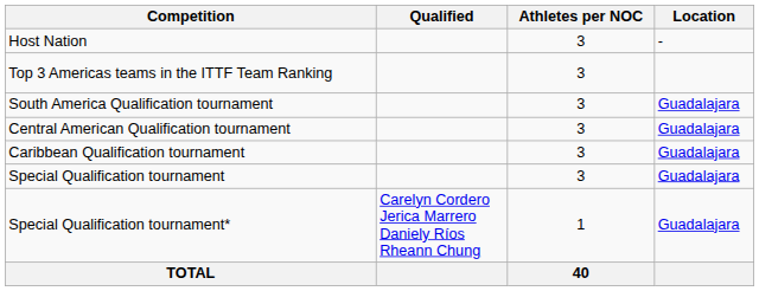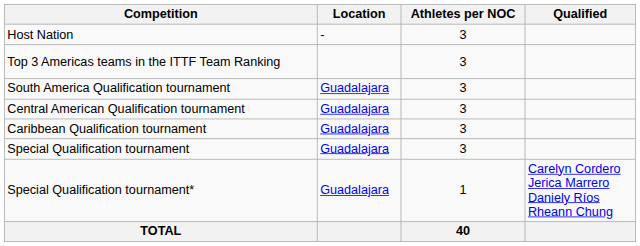 <table class = "wikitable" width=800>
 <tr>
 <th>Competition</th>
+<th>Location</th>
+<th>Athletes per NOC</th>
 <th>Qualified</th>
-<th>Athletes per NOC</th>
-<th>Location</th>
 </tr>
 <tr>
 <td>Host Nation</td>
-<td></td>
-<td align=center>3</td>
 <td>-</td>
-</tr>
-<tr>
-<td>Top 3 Americas teams in the ITTF Team Ranking</td>
-<td>  <br>  <br> </td>
 <td align=center>3</td>
 <td></td>
 </tr>
 <tr>
+<td>Top 3 Americas teams in the ITTF Team Ranking</td>
+<td></td>
+<td align=center>3</td>
+<td>  <br>  <br> </td>
+</tr>
+<tr>
 <td>South America Qualification tournament</td>
+<td> <a href='#'>Guadalajara</a></td>
+<td align=center>3</td>
 <td>  <br> </td>
-<td align=center>3</td>
-<td> <a href='#'>Guadalajara</a></td>
 </tr>
 <tr>
 <td>Central American Qualification tournament</td>
+<td> <a href='#'>Guadalajara</a></td>
+<td align=center>3</td>
 <td>  <br> </td>
-<td align=center>3</td>
-<td> <a href='#'>Guadalajara</a></td>
 </tr>
 <tr>
 <td>Caribbean Qualification tournament</td>
+<td> <a href='#'>Guadalajara</a></td>
+<td align=center>3</td>
 <td>  <br> </td>
-<td align=center>3</td>
-<td> <a href='#'>Guadalajara</a></td>
 </tr>
 <tr>
 <td>Special Qualification tournament</td>
+<td> <a href='#'>Guadalajara</a></td>
+<td align=center>3</td>
 <td>  <br> </td>
-<td align=center>3</td>
-<td> <a href='#'>Guadalajara</a></td>
 </tr>
 <tr>
 <td>Special Qualification tournament*</td>
+<td> <a href='#'>Guadalajara</a></td>
+<td align="center">1</td>
 <td> <a href='#'>Carelyn Cordero</a><br> <a href='#'>Jerica Marrero</a><br> <a href='#'>Daniely Ríos</a><br> <a href='#'>Rheann Chung</a></td>
-<td align="center">1</td>
-<td> <a href='#'>Guadalajara</a></td>
 </tr>
 <tr>
 <th>TOTAL</th>
 <th></th>
 <th>40</th>
 <th></th>
 </tr>
 </table>
